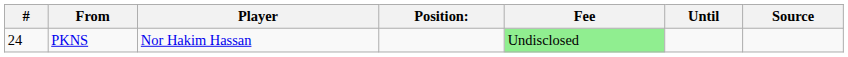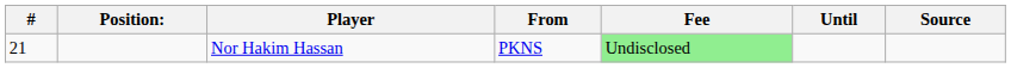 <table class="wikitable sortable" style="width:100%; text-align:center; font-size:95%; text-align:left;">
 <tr>
 <th><strong>#</strong></th>
+<th><strong>Position:</strong></th>
+<th><strong>Player</strong></th>
 <th><strong>From</strong></th>
-<th><strong>Player</strong></th>
-<th><strong>Position:</strong></th>
 <th><strong>Fee</strong></th>
 <th><strong>Until</strong></th>
 <th><strong>Source</strong></th>
 </tr>
 <tr>
-<td>24</td>
+<td>21</td>
+<td></td>
+<td> <a href='#'>Nor Hakim Hassan</a></td>
 <td> <a href='#'>PKNS</a></td>
-<td> <a href='#'>Nor Hakim Hassan</a></td>
-<td></td>
 <td style="background: lightgreen;">Undisclosed</td>
 <td></td>
 <td></td>
 </tr>
 </table>
